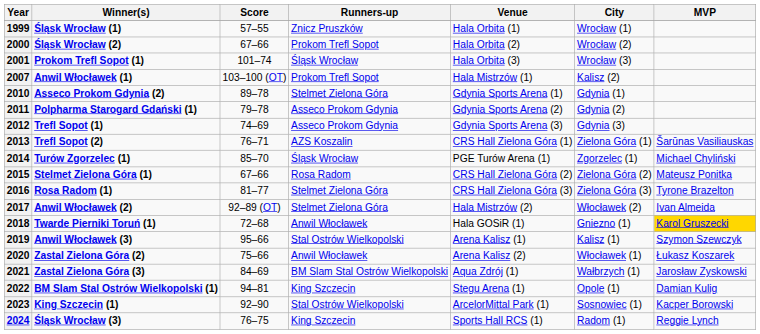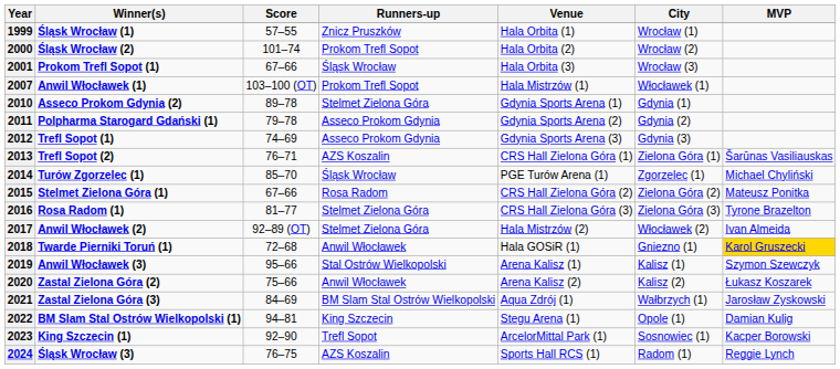 <table class="wikitable sortable plainrowheaders">
 <tr>
 <th scope="col">Year</th>
 <th scope="col">Winner(s)</th>
 <th scope="col">Score</th>
 <th scope="col">Runners-up</th>
 <th scope="col">Venue</th>
 <th scope="col">City</th>
 <th scope="col">MVP</th>
 </tr>
 <tr>
 </tr>
 <tr>
 <th scope="row" style="text-align:center;">1999</th>
 <td><strong><a href='#'>Śląsk Wrocław</a> (1)</strong></td>
 <td style="text-align:center;">57–55</td>
 <td><a href='#'>Znicz Pruszków</a></td>
 <td><a href='#'>Hala Orbita</a> (1)</td>
 <td><a href='#'>Wrocław</a> (1)</td>
 <td></td>
 </tr>
 <tr>
 <th scope="row" style="text-align:center;">2000</th>
 <td><strong><a href='#'>Śląsk Wrocław</a> (2)</strong></td>
-<td style="text-align:center;">67–66</td>
+<td style="text-align:center;">101–74</td>
 <td><a href='#'>Prokom Trefl Sopot</a></td>
 <td><a href='#'>Hala Orbita</a> (2)</td>
 <td><a href='#'>Wrocław</a> (2)</td>
 <td></td>
 </tr>
 <tr>
 <th scope="row" style="text-align:center;">2001</th>
 <td><strong><a href='#'>Prokom Trefl Sopot</a> (1)</strong></td>
-<td style="text-align:center;">101–74</td>
+<td style="text-align:center;">67–66</td>
 <td><a href='#'>Śląsk Wrocław</a></td>
 <td><a href='#'>Hala Orbita</a> (3)</td>
 <td><a href='#'>Wrocław</a> (3)</td>
 <td></td>
 </tr>
 <tr>
 <th scope="row" style="text-align:center;">2007</th>
 <td><strong><a href='#'>Anwil Włocławek</a> (1)</strong></td>
 <td style="text-align:center;">103–100 (<a href='#'>OT</a>)</td>
 <td><a href='#'>Prokom Trefl Sopot</a></td>
 <td><a href='#'>Hala Mistrzów</a> (1)</td>
-<td><a href='#'>Kalisz</a> (2)</td>
+<td><a href='#'>Włocławek</a> (1)</td>
 <td></td>
 </tr>
 <tr>
 <th scope="row" style="text-align:center;">2010</th>
 <td><strong><a href='#'>Asseco Prokom Gdynia</a> (2)</strong></td>
 <td style="text-align:center;">89–78</td>
 <td><a href='#'>Stelmet Zielona Góra</a></td>
 <td><a href='#'>Gdynia Sports Arena</a> (1)</td>
 <td><a href='#'>Gdynia</a> (1)</td>
 <td></td>
 </tr>
 <tr>
 <th scope="row" style="text-align:center;">2011</th>
 <td><strong><a href='#'>Polpharma Starogard Gdański</a> (1)</strong></td>
 <td style="text-align:center;">79–78</td>
 <td><a href='#'>Asseco Prokom Gdynia</a></td>
 <td><a href='#'>Gdynia Sports Arena</a> (2)</td>
 <td><a href='#'>Gdynia</a> (2)</td>
 <td></td>
 </tr>
 <tr>
 <th scope="row" style="text-align:center;">2012</th>
 <td><strong><a href='#'>Trefl Sopot</a> (1)</strong></td>
 <td style="text-align:center;">74–69</td>
 <td><a href='#'>Asseco Prokom Gdynia</a></td>
 <td><a href='#'>Gdynia Sports Arena</a> (3)</td>
 <td><a href='#'>Gdynia</a> (3)</td>
 <td></td>
 </tr>
 <tr>
 <th scope="row" style="text-align:center;">2013</th>
 <td><strong><a href='#'>Trefl Sopot</a> (2)</strong></td>
 <td style="text-align:center;">76–71</td>
 <td><a href='#'>AZS Koszalin</a></td>
 <td><a href='#'>CRS Hall Zielona Góra</a> (1)</td>
 <td><a href='#'>Zielona Góra</a> (1)</td>
 <td> <a href='#'>Šarūnas Vasiliauskas</a></td>
 </tr>
 <tr>
 <th scope="row" style="text-align:center;">2014</th>
 <td><strong><a href='#'>Turów Zgorzelec</a> (1)</strong></td>
 <td style="text-align:center;">85–70</td>
 <td><a href='#'>Śląsk Wrocław</a></td>
 <td>PGE Turów Arena (1)</td>
 <td><a href='#'>Zgorzelec</a> (1)</td>
 <td> <a href='#'>Michael Chyliński</a></td>
 </tr>
 <tr>
 <th scope="row" style="text-align:center;">2015</th>
 <td><strong><a href='#'>Stelmet Zielona Góra</a> (1)</strong></td>
 <td style="text-align:center;">67–66</td>
 <td><a href='#'>Rosa Radom</a></td>
 <td><a href='#'>CRS Hall Zielona Góra</a> (2)</td>
 <td><a href='#'>Zielona Góra</a> (2)</td>
 <td> <a href='#'>Mateusz Ponitka</a></td>
 </tr>
 <tr>
 <th scope="row" style="text-align:center;">2016</th>
 <td><strong><a href='#'>Rosa Radom</a> (1)</strong></td>
 <td style="text-align:center;">81–77</td>
 <td><a href='#'>Stelmet Zielona Góra</a></td>
 <td><a href='#'>CRS Hall Zielona Góra</a> (3)</td>
 <td><a href='#'>Zielona Góra</a> (3)</td>
 <td> <a href='#'>Tyrone Brazelton</a></td>
 </tr>
 <tr>
 <th scope="row" style="text-align:center;">2017</th>
 <td><strong><a href='#'>Anwil Włocławek</a> (2)</strong></td>
 <td style="text-align:center;">92–89 (<a href='#'>OT</a>)</td>
 <td><a href='#'>Stelmet Zielona Góra</a></td>
 <td><a href='#'>Hala Mistrzów</a> (2)</td>
 <td><a href='#'>Włocławek</a> (2)</td>
 <td> <a href='#'>Ivan Almeida</a></td>
 </tr>
 <tr>
 <th scope="row" style="text-align:center;">2018</th>
 <td><strong><a href='#'>Twarde Pierniki Toruń</a> (1)</strong></td>
 <td style="text-align:center;">72–68</td>
 <td><a href='#'>Anwil Włocławek</a></td>
 <td>Hala GOSiR (1)</td>
 <td><a href='#'>Gniezno</a> (1)</td>
 <td style="background: gold;"> <a href='#'>Karol Gruszecki</a></td>
 </tr>
 <tr>
 <th scope="row" style="text-align:center;">2019</th>
 <td><strong><a href='#'>Anwil Włocławek</a> (3)</strong></td>
 <td style="text-align:center;">95–66</td>
 <td><a href='#'>Stal Ostrów Wielkopolski</a></td>
 <td><a href='#'>Arena Kalisz</a> (1)</td>
 <td><a href='#'>Kalisz</a> (1)</td>
 <td> <a href='#'>Szymon Szewczyk</a></td>
 </tr>
 <tr>
 <th scope="row" style="text-align:center;">2020</th>
 <td><strong><a href='#'>Zastal Zielona Góra</a> (2)</strong></td>
 <td style="text-align:center;">75–66</td>
 <td><a href='#'>Anwil Włocławek</a></td>
 <td><a href='#'>Arena Kalisz</a> (2)</td>
-<td><a href='#'>Włocławek</a> (1)</td>
+<td><a href='#'>Kalisz</a> (2)</td>
 <td> <a href='#'>Łukasz Koszarek</a></td>
 </tr>
 <tr>
 <th scope="row" style="text-align:center;">2021</th>
 <td><strong><a href='#'>Zastal Zielona Góra</a> (3)</strong></td>
 <td style="text-align:center;">84–69</td>
 <td><a href='#'>BM Slam Stal Ostrów Wielkopolski</a></td>
 <td><a href='#'>Aqua Zdrój</a> (1)</td>
 <td><a href='#'>Wałbrzych</a> (1)</td>
 <td> <a href='#'>Jarosław Zyskowski</a></td>
 </tr>
 <tr>
 <th scope="row" style="text-align:center;">2022</th>
 <td><strong><a href='#'>BM Slam Stal Ostrów Wielkopolski</a> (1)</strong></td>
 <td style="text-align:center;">94–81</td>
 <td><a href='#'>King Szczecin</a></td>
 <td><a href='#'>Stegu Arena</a> (1)</td>
 <td><a href='#'>Opole</a> (1)</td>
 <td> <a href='#'>Damian Kulig</a></td>
 </tr>
 <tr>
 <th scope="row" style="text-align:center;">2023</th>
 <td><strong><a href='#'>King Szczecin</a> (1)</strong></td>
 <td style="text-align:center;">92–90</td>
-<td><a href='#'>Stal Ostrów Wielkopolski</a></td>
+<td><a href='#'>Trefl Sopot</a></td>
 <td><a href='#'>ArcelorMittal Park</a> (1)</td>
 <td><a href='#'>Sosnowiec</a> (1)</td>
 <td> <a href='#'>Kacper Borowski</a></td>
 </tr>
 <tr>
 <th scope="row" style="text-align:center;"><a href='#'>2024</a></th>
 <td><strong><a href='#'>Śląsk Wrocław</a> (3)</strong></td>
 <td style="text-align:center;">76–75</td>
-<td><a href='#'>King Szczecin</a></td>
+<td><a href='#'>AZS Koszalin</a></td>
 <td><a href='#'>Sports Hall RCS</a> (1)</td>
 <td><a href='#'>Radom</a> (1)</td>
 <td> <a href='#'>Reggie Lynch</a></td>
 </tr>
 </table>
